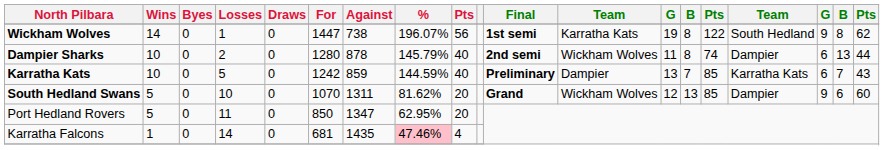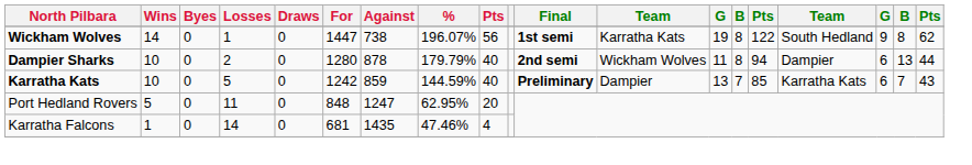 <table style="font-size: 85%; text-align: left;" class="wikitable">
 <tr>
 <th style="color:crimson">North Pilbara</th>
 <th style="color:crimson">Wins</th>
 <th style="color:crimson">Byes</th>
 <th style="color:crimson">Losses</th>
 <th style="color:crimson">Draws</th>
 <th style="color:crimson">For</th>
 <th style="color:crimson">Against</th>
 <th style="color:crimson">%</th>
 <th style="color:crimson">Pts</th>
 <th></th>
 <th style="color:green">Final</th>
 <th style="color:green">Team</th>
 <th style="color:green">G</th>
 <th style="color:green">B</th>
 <th style="color:green">Pts</th>
 <th style="color:green">Team</th>
 <th style="color:green">G</th>
 <th style="color:green">B</th>
 <th style="color:green">Pts</th>
 </tr>
 <tr>
 </tr>
 <tr>
 </tr>
 <tr>
 <td><strong>	Wickham Wolves	</strong></td>
 <td>14</td>
 <td>0</td>
 <td>1</td>
 <td>0</td>
 <td>1447</td>
 <td>738</td>
 <td>196.07%</td>
 <td>56</td>
 <td></td>
 <td><strong>1st semi</strong></td>
 <td>Karratha Kats</td>
 <td>19</td>
 <td>8</td>
 <td>122</td>
 <td>South Hedland</td>
 <td>9</td>
 <td>8</td>
 <td>62</td>
 </tr>
 <tr>
 <td><strong>	Dampier Sharks	</strong></td>
 <td>10</td>
 <td>0</td>
 <td>2</td>
 <td>0</td>
 <td>1280</td>
 <td>878</td>
-<td>145.79%</td>
+<td>179.79%</td>
 <td>40</td>
 <td></td>
 <td><strong>2nd semi</strong></td>
 <td>Wickham Wolves</td>
 <td>11</td>
 <td>8</td>
-<td>74</td>
+<td>94</td>
 <td>Dampier</td>
 <td>6</td>
 <td>13</td>
 <td>44</td>
 </tr>
 <tr>
 <td><strong>	Karratha Kats	</strong></td>
 <td>10</td>
 <td>0</td>
 <td>5</td>
 <td>0</td>
 <td>1242</td>
 <td>859</td>
 <td>144.59%</td>
 <td>40</td>
 <td></td>
 <td><strong>Preliminary</strong></td>
 <td>Dampier</td>
 <td>13</td>
 <td>7</td>
 <td>85</td>
 <td>Karratha Kats</td>
 <td>6</td>
 <td>7</td>
 <td>43</td>
 </tr>
 <tr>
-<td><strong>	South Hedland Swans	</strong></td>
-<td>5</td>
-<td>0</td>
-<td>10</td>
-<td>0</td>
-<td>1070</td>
-<td>1311</td>
-<td>81.62%</td>
-<td>20</td>
-<td></td>
-<td><strong>Grand</strong></td>
-<td>Wickham Wolves</td>
-<td>12</td>
-<td>13</td>
-<td>85</td>
-<td>Dampier</td>
-<td>9</td>
-<td>6</td>
-<td>60</td>
-</tr>
-<tr>
 <td>Port Hedland Rovers</td>
 <td>5</td>
 <td>0</td>
 <td>11</td>
 <td>0</td>
-<td>850</td>
-<td>1347</td>
+<td>848</td>
+<td>1247</td>
 <td>62.95%</td>
 <td>20</td>
 <td></td>
 </tr>
 <tr>
 <td>Karratha Falcons</td>
 <td>1</td>
 <td>0</td>
 <td>14</td>
 <td>0</td>
 <td>681</td>
 <td>1435</td>
-<td style="background: pink;">47.46%</td>
+<td>47.46%</td>
 <td>4</td>
 <td></td>
 </tr>
 <tr>
 </tr>
 </table>
